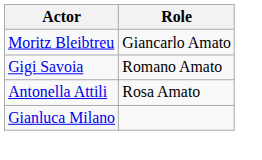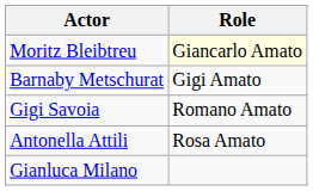 <table class="wikitable">
 <tr>
 <th>Actor</th>
 <th>Role</th>
 </tr>
 <tr>
 <td><a href='#'>Moritz Bleibtreu</a></td>
-<td>Giancarlo Amato</td>
+<td style="background: lightyellow;">Giancarlo Amato</td>
+</tr>
+<tr>
+<td><a href='#'>Barnaby Metschurat</a></td>
+<td>Gigi Amato</td>
 </tr>
 <tr>
 <td><a href='#'>Gigi Savoia</a></td>
 <td>Romano Amato</td>
 </tr>
 <tr>
 <td><a href='#'>Antonella Attili</a></td>
 <td>Rosa Amato</td>
 </tr>
 <tr>
 <td><a href='#'>Gianluca Milano</a></td>
 <td></td>
 </tr>
 </table>
